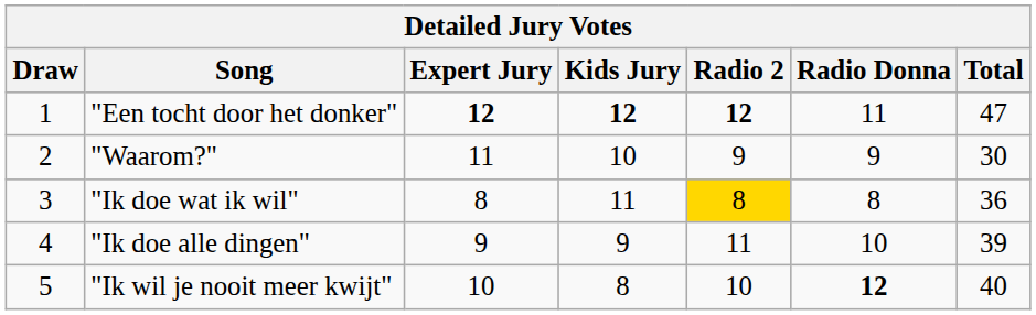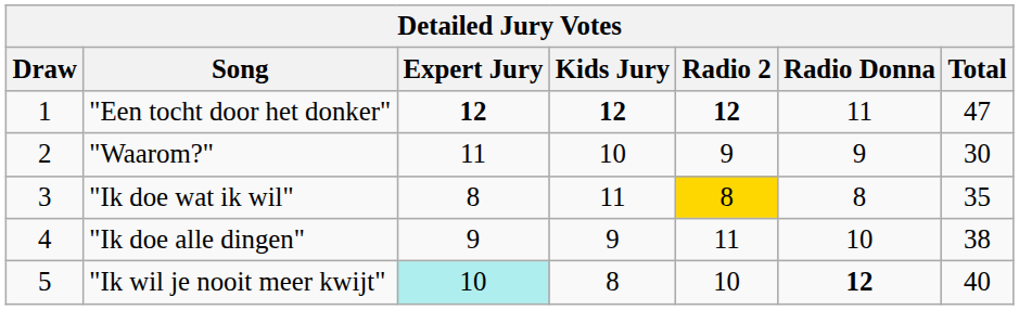 <table class="wikitable collapsible collapsed" style="margin: 1em auto 1em auto; text-align:center;">
 <tr>
 <th colspan="7">Detailed Jury Votes</th>
 </tr>
 <tr>
 <th>Draw</th>
 <th>Song</th>
 <th>Expert Jury</th>
 <th>Kids Jury</th>
 <th>Radio 2</th>
 <th>Radio Donna</th>
 <th>Total</th>
 </tr>
 <tr>
 <td>1</td>
 <td align="left">"Een tocht door het donker"</td>
 <td><strong>12</strong></td>
 <td><strong>12</strong></td>
 <td><strong>12</strong></td>
 <td>11</td>
 <td>47</td>
 </tr>
 <tr>
 <td>2</td>
 <td align="left">"Waarom?"</td>
 <td>11</td>
 <td>10</td>
 <td>9</td>
 <td>9</td>
 <td>30</td>
 </tr>
 <tr>
 <td>3</td>
 <td align="left">"Ik doe wat ik wil"</td>
 <td>8</td>
 <td>11</td>
 <td style="background: gold;">8</td>
 <td>8</td>
-<td>36</td>
+<td>35</td>
 </tr>
 <tr>
 <td>4</td>
 <td align="left">"Ik doe alle dingen"</td>
 <td>9</td>
 <td>9</td>
 <td>11</td>
 <td>10</td>
-<td>39</td>
+<td>38</td>
 </tr>
 <tr>
 <td>5</td>
 <td align="left">"Ik wil je nooit meer kwijt"</td>
-<td>10</td>
+<td style="background: paleturquoise;">10</td>
 <td>8</td>
 <td>10</td>
 <td><strong>12</strong></td>
 <td>40</td>
 </tr>
 </table>
